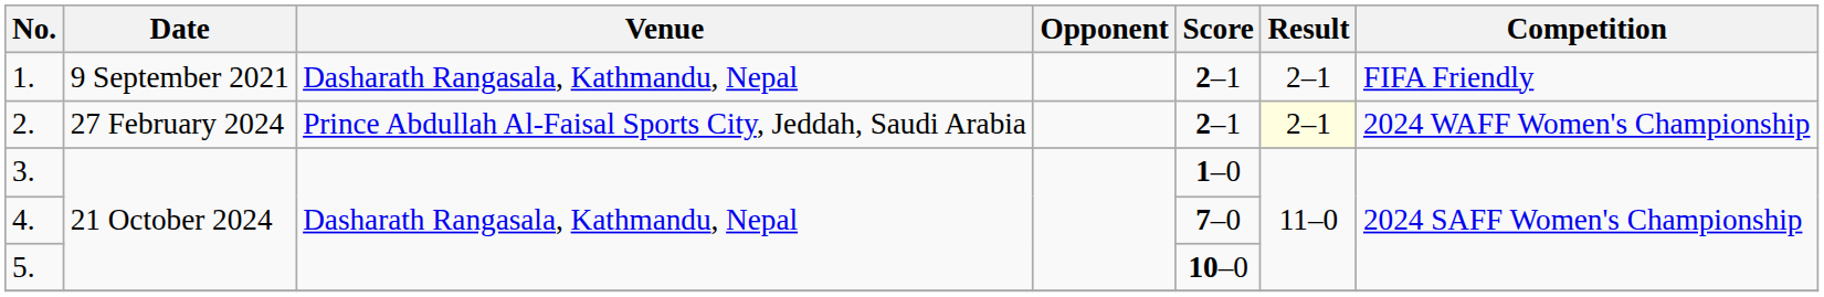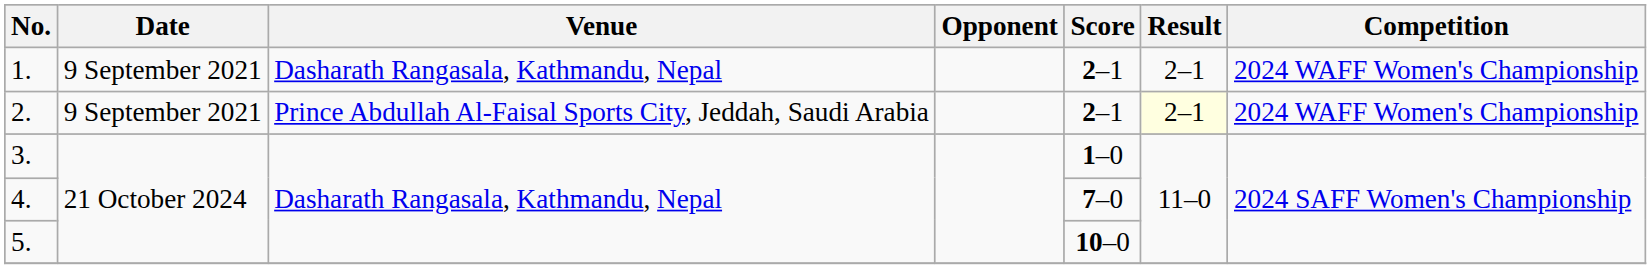 <table class="wikitable">
 <tr>
 <th>No.</th>
 <th>Date</th>
 <th>Venue</th>
 <th>Opponent</th>
 <th>Score</th>
 <th>Result</th>
 <th>Competition</th>
 </tr>
 <tr>
 <td>1.</td>
 <td>9 September 2021</td>
 <td><a href='#'>Dasharath Rangasala</a>, <a href='#'>Kathmandu</a>, <a href='#'>Nepal</a></td>
 <td></td>
 <td align=center><strong>2</strong>–1</td>
 <td align=center>2–1</td>
-<td><a href='#'>FIFA Friendly</a></td>
+<td><a href='#'>2024 WAFF Women's Championship</a></td>
 </tr>
 <tr>
 <td>2.</td>
-<td>27 February 2024</td>
+<td>9 September 2021</td>
 <td><a href='#'>Prince Abdullah Al-Faisal Sports City</a>, Jeddah, Saudi Arabia</td>
 <td></td>
 <td align=center><strong>2</strong>–1</td>
 <td align=center style="background: lightyellow;">2–1</td>
 <td><a href='#'>2024 WAFF Women's Championship</a></td>
 </tr>
 <tr>
 <td>3.</td>
 <td rowspan=3>21 October 2024</td>
 <td rowspan=3><a href='#'>Dasharath Rangasala</a>, <a href='#'>Kathmandu</a>, <a href='#'>Nepal</a></td>
 <td rowspan=3></td>
 <td align=center><strong>1</strong>–0</td>
 <td rowspan=3 align=center>11–0</td>
 <td rowspan=3><a href='#'>2024 SAFF Women's Championship</a></td>
 </tr>
 <tr>
 <td>4.</td>
 <td align=center><strong>7</strong>–0</td>
 </tr>
 <tr>
 <td>5.</td>
 <td align=center><strong>10</strong>–0</td>
 </tr>
 <tr>
 </tr>
 </table>
